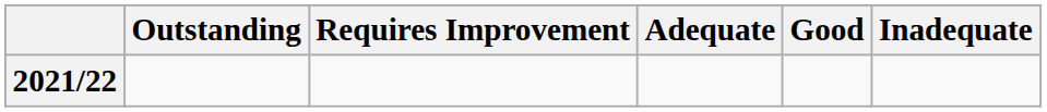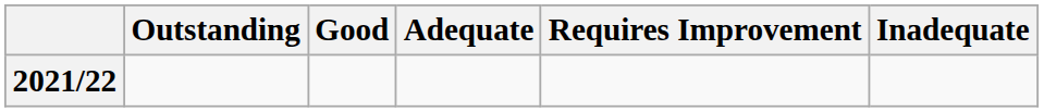 <table class="wikitable">
 <tr>
 <th></th>
 <th>Outstanding</th>
+<th>Good</th>
+<th>Adequate</th>
 <th>Requires Improvement</th>
-<th>Adequate</th>
-<th>Good</th>
 <th>Inadequate</th>
 </tr>
 <tr style="vertical-align:top;" |>
 <th>2021/22</th>
 <td></td>
 <td></td>
 <td></td>
 <td></td>
 <td></td>
 </tr>
 </table>
